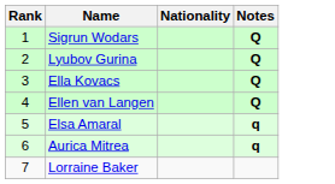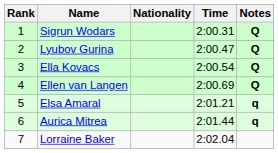 <table class="wikitable sortable" style="text-align:center">
 <tr>
 <th>Rank</th>
 <th>Name</th>
 <th>Nationality</th>
+<th>Time</th>
 <th>Notes</th>
 </tr>
 <tr bgcolor=ccffcc>
 <td>1</td>
 <td align=left><a href='#'>Sigrun Wodars</a></td>
 <td align=left></td>
+<td>2:00.31</td>
 <td><strong>Q</strong></td>
 </tr>
 <tr bgcolor=ccffcc>
 <td>2</td>
 <td align=left><a href='#'>Lyubov Gurina</a></td>
 <td align=left></td>
+<td>2:00.47</td>
 <td><strong>Q</strong></td>
 </tr>
 <tr bgcolor=ccffcc>
 <td>3</td>
 <td align=left><a href='#'>Ella Kovacs</a></td>
 <td align=left></td>
+<td>2:00.54</td>
 <td><strong>Q</strong></td>
 </tr>
 <tr bgcolor=ccffcc>
 <td>4</td>
 <td align=left><a href='#'>Ellen van Langen</a></td>
 <td align=left></td>
+<td>2:00.69</td>
 <td><strong>Q</strong></td>
 </tr>
 <tr bgcolor=ddffdd>
 <td>5</td>
 <td align=left><a href='#'>Elsa Amaral</a></td>
 <td align=left></td>
+<td>2:01.21</td>
 <td><strong>q</strong></td>
 </tr>
 <tr bgcolor=ddffdd>
 <td>6</td>
 <td align=left><a href='#'>Aurica Mitrea</a></td>
 <td align=left></td>
+<td>2:01.44</td>
 <td><strong>q</strong></td>
 </tr>
 <tr>
 <td>7</td>
 <td align=left><a href='#'>Lorraine Baker</a></td>
 <td align=left></td>
+<td>2:02.04</td>
 <td></td>
 </tr>
 </table>
